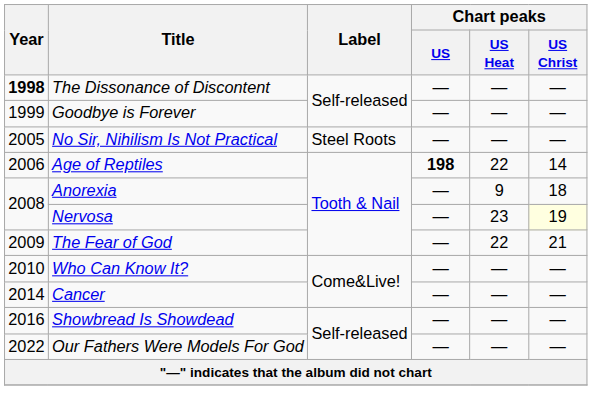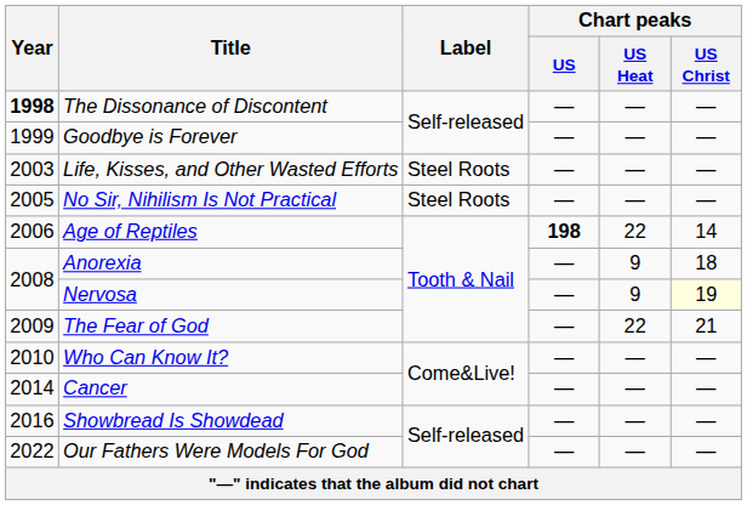 <table class="wikitable">
 <tr>
 <th rowspan="2">Year</th>
 <th rowspan="2">Title</th>
 <th rowspan="2">Label</th>
 <th colspan="3">Chart peaks</th>
 </tr>
 <tr>
 <th width="50"><small><a href='#'>US</a></small><br></th>
 <th width="50"><small><a href='#'>US Heat</a></small><br></th>
 <th width="50"><small><a href='#'>US Christ</a></small><br></th>
 </tr>
 <tr>
 <td><strong>1998</strong></td>
 <td><em>The Dissonance of Discontent</em></td>
 <td rowspan="2">Self-released</td>
 <td align="center">—</td>
 <td align="center">—</td>
 <td align="center">—</td>
 </tr>
 <tr>
 <td>1999</td>
 <td><em>Goodbye is Forever</em></td>
+<td align="center">—</td>
+<td align="center">—</td>
+<td align="center">—</td>
+</tr>
+<tr>
+<td>2003</td>
+<td><em>Life, Kisses, and Other Wasted Efforts</em></td>
+<td>Steel Roots</td>
 <td align="center">—</td>
 <td align="center">—</td>
 <td align="center">—</td>
 </tr>
 <tr>
 <td>2005</td>
 <td><em><a href='#'>No Sir, Nihilism Is Not Practical</a></em></td>
 <td>Steel Roots</td>
 <td align="center">—</td>
 <td align="center">—</td>
 <td align="center">—</td>
 </tr>
 <tr>
 <td>2006</td>
 <td><em><a href='#'>Age of Reptiles</a></em></td>
 <td rowspan="4"><a href='#'>Tooth & Nail</a></td>
 <td align="center"><strong>198</strong></td>
 <td align="center">22</td>
 <td align="center">14</td>
 </tr>
 <tr>
 <td rowspan="2">2008</td>
 <td><em><a href='#'>Anorexia</a></em></td>
 <td align="center">—</td>
 <td align="center">9</td>
 <td align="center">18</td>
 </tr>
 <tr>
 <td><em><a href='#'>Nervosa</a></em></td>
 <td align="center">—</td>
-<td align="center">23</td>
+<td align="center">9</td>
 <td align="center" style="background: lightyellow;">19</td>
 </tr>
 <tr>
 <td>2009</td>
 <td><em><a href='#'>The Fear of God</a></em></td>
 <td align="center">—</td>
 <td align="center">22</td>
 <td align="center">21</td>
 </tr>
 <tr>
 <td>2010</td>
 <td><em><a href='#'>Who Can Know It?</a></em></td>
 <td rowspan="2">Come&Live!</td>
 <td align="center">—</td>
 <td align="center">—</td>
 <td align="center">—</td>
 </tr>
 <tr>
 <td>2014</td>
 <td><em><a href='#'>Cancer</a></em></td>
 <td align="center">—</td>
 <td align="center">—</td>
 <td align="center">—</td>
 </tr>
 <tr>
 <td>2016</td>
 <td><em><a href='#'>Showbread Is Showdead</a></em></td>
 <td rowspan="2">Self-released</td>
 <td align="center">—</td>
 <td align="center">—</td>
 <td align="center">—</td>
 </tr>
 <tr>
 <td>2022</td>
 <td><em>Our Fathers Were Models For God</em></td>
 <td align="center">—</td>
 <td align="center">—</td>
 <td align="center">—</td>
 </tr>
 <tr>
 <th colspan="6"><small>"—" indicates that the album did not chart</small></th>
 </tr>
 <tr>
 </tr>
 </table>
